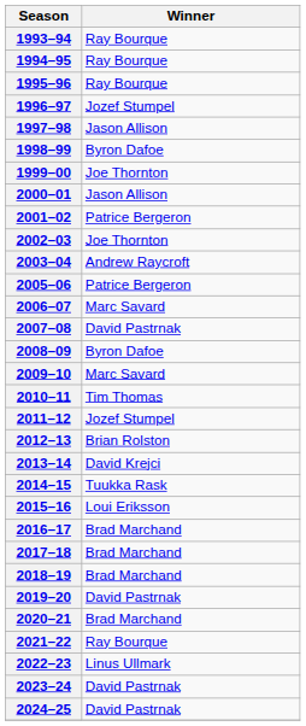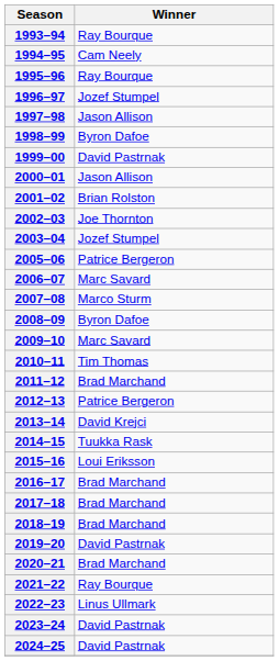 <table class="wikitable">
 <tr>
 <th scope="col" style="width:5em">Season</th>
 <th scope="col" style="width:15em">Winner</th>
 </tr>
 <tr>
 <th scope="row"><a href='#'>1993–94</a></th>
 <td><a href='#'>Ray Bourque</a></td>
 </tr>
 <tr>
 <th scope="row"><a href='#'>1994–95</a></th>
-<td><a href='#'>Ray Bourque</a></td>
+<td><a href='#'>Cam Neely</a></td>
 </tr>
 <tr>
 <th scope="row"><a href='#'>1995–96</a></th>
 <td><a href='#'>Ray Bourque</a></td>
 </tr>
 <tr>
 <th scope="row"><a href='#'>1996–97</a></th>
 <td><a href='#'>Jozef Stumpel</a></td>
 </tr>
 <tr>
 <th scope="row"><a href='#'>1997–98</a></th>
 <td><a href='#'>Jason Allison</a></td>
 </tr>
 <tr>
 <th scope="row"><a href='#'>1998–99</a></th>
 <td><a href='#'>Byron Dafoe</a></td>
 </tr>
 <tr>
 <th scope="row"><a href='#'>1999–00</a></th>
-<td><a href='#'>Joe Thornton</a></td>
+<td><a href='#'>David Pastrnak</a></td>
 </tr>
 <tr>
 <th scope="row"><a href='#'>2000–01</a></th>
 <td><a href='#'>Jason Allison</a></td>
 </tr>
 <tr>
 <th scope="row"><a href='#'>2001–02</a></th>
-<td><a href='#'>Patrice Bergeron</a></td>
+<td><a href='#'>Brian Rolston</a></td>
 </tr>
 <tr>
 <th scope="row"><a href='#'>2002–03</a></th>
 <td><a href='#'>Joe Thornton</a></td>
 </tr>
 <tr>
 <th scope="row"><a href='#'>2003–04</a></th>
-<td><a href='#'>Andrew Raycroft</a></td>
+<td><a href='#'>Jozef Stumpel</a></td>
 </tr>
 <tr>
 <th scope="row"><a href='#'>2005–06</a></th>
 <td><a href='#'>Patrice Bergeron</a></td>
 </tr>
 <tr>
 <th scope="row"><a href='#'>2006–07</a></th>
 <td><a href='#'>Marc Savard</a></td>
 </tr>
 <tr>
 <th scope="row"><a href='#'>2007–08</a></th>
-<td><a href='#'>David Pastrnak</a></td>
+<td><a href='#'>Marco Sturm</a></td>
 </tr>
 <tr>
 <th scope="row"><a href='#'>2008–09</a></th>
 <td><a href='#'>Byron Dafoe</a></td>
 </tr>
 <tr>
 <th scope="row"><a href='#'>2009–10</a></th>
 <td><a href='#'>Marc Savard</a></td>
 </tr>
 <tr>
 <th scope="row"><a href='#'>2010–11</a></th>
 <td><a href='#'>Tim Thomas</a></td>
 </tr>
 <tr>
 <th scope="row"><a href='#'>2011–12</a></th>
-<td><a href='#'>Jozef Stumpel</a></td>
+<td><a href='#'>Brad Marchand</a></td>
 </tr>
 <tr>
 <th scope="row"><a href='#'>2012–13</a></th>
-<td><a href='#'>Brian Rolston</a></td>
+<td><a href='#'>Patrice Bergeron</a></td>
 </tr>
 <tr>
 <th scope="row"><a href='#'>2013–14</a></th>
 <td><a href='#'>David Krejci</a></td>
 </tr>
 <tr>
 <th scope="row"><a href='#'>2014–15</a></th>
 <td><a href='#'>Tuukka Rask</a></td>
 </tr>
 <tr>
 <th scope="row"><a href='#'>2015–16</a></th>
 <td><a href='#'>Loui Eriksson</a></td>
 </tr>
 <tr>
 <th scope="row"><a href='#'>2016–17</a></th>
 <td><a href='#'>Brad Marchand</a></td>
 </tr>
 <tr>
 <th scope="row"><a href='#'>2017–18</a></th>
 <td><a href='#'>Brad Marchand</a></td>
 </tr>
 <tr>
 <th scope="row"><a href='#'>2018–19</a></th>
 <td><a href='#'>Brad Marchand</a></td>
 </tr>
 <tr>
 <th scope="row"><a href='#'>2019–20</a></th>
 <td><a href='#'>David Pastrnak</a></td>
 </tr>
 <tr>
 <th scope="row"><a href='#'>2020–21</a></th>
 <td><a href='#'>Brad Marchand</a></td>
 </tr>
 <tr>
 <th scope="row"><a href='#'>2021–22</a></th>
 <td><a href='#'>Ray Bourque</a></td>
 </tr>
 <tr>
 <th scope="row"><a href='#'>2022–23</a></th>
 <td><a href='#'>Linus Ullmark</a></td>
 </tr>
 <tr>
 <th scope="row"><a href='#'>2023–24</a></th>
 <td><a href='#'>David Pastrnak</a></td>
 </tr>
 <tr>
 <th scope="row"><a href='#'>2024–25</a></th>
 <td><a href='#'>David Pastrnak</a></td>
 </tr>
 <tr>
 </tr>
 </table>
